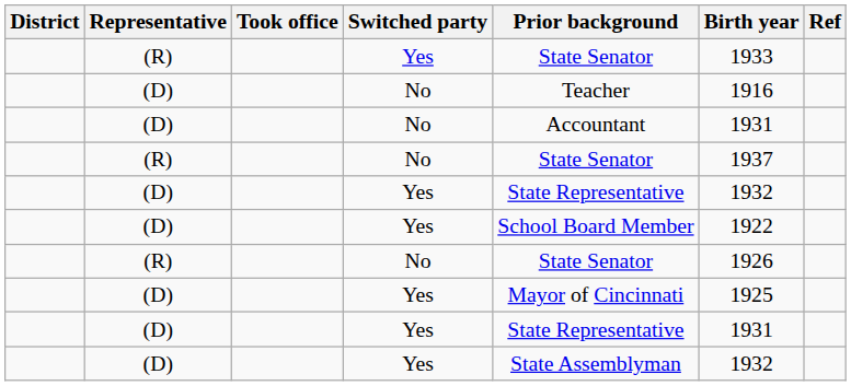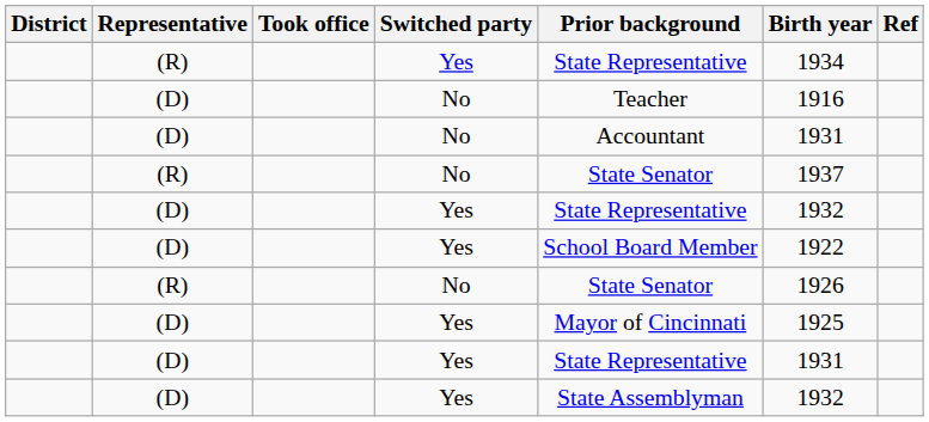 <table class="sortable wikitable" style="text-align:center">
 <tr>
 <th>District</th>
 <th>Representative</th>
 <th>Took office</th>
 <th>Switched party</th>
 <th>Prior background</th>
 <th>Birth year</th>
 <th>Ref</th>
 </tr>
 <tr>
 <td></td>
 <td> (R)</td>
 <td></td>
 <td><a href='#'>Yes</a></td>
-<td><a href='#'>State Senator</a></td>
-<td>1933</td>
+<td><a href='#'>State Representative</a></td>
+<td>1934</td>
 <td></td>
 </tr>
 <tr>
 <td></td>
 <td> (D)</td>
 <td></td>
 <td>No</td>
 <td>Teacher</td>
 <td>1916</td>
 <td></td>
 </tr>
 <tr>
 <td></td>
 <td> (D)</td>
 <td></td>
 <td>No</td>
 <td>Accountant</td>
 <td>1931</td>
 <td></td>
 </tr>
 <tr>
 <td></td>
 <td> (R)</td>
 <td></td>
 <td>No</td>
 <td><a href='#'>State Senator</a></td>
 <td>1937</td>
 <td></td>
 </tr>
 <tr>
 <td></td>
 <td> (D)</td>
 <td></td>
 <td>Yes</td>
 <td><a href='#'>State Representative</a></td>
 <td>1932</td>
 <td></td>
 </tr>
 <tr>
 <td></td>
 <td> (D)</td>
 <td></td>
 <td>Yes</td>
 <td><a href='#'>School Board Member</a></td>
 <td>1922</td>
 <td></td>
 </tr>
 <tr>
 <td></td>
 <td> (R)</td>
 <td></td>
 <td>No</td>
 <td><a href='#'>State Senator</a></td>
 <td>1926</td>
 <td></td>
 </tr>
 <tr>
 <td></td>
 <td> (D)</td>
 <td></td>
 <td>Yes</td>
 <td><a href='#'>Mayor</a> of <a href='#'>Cincinnati</a></td>
 <td>1925</td>
 <td></td>
 </tr>
 <tr>
 <td></td>
 <td> (D)</td>
 <td></td>
 <td>Yes</td>
 <td><a href='#'>State Representative</a></td>
 <td>1931</td>
 <td></td>
 </tr>
 <tr>
 <td></td>
 <td> (D)</td>
 <td></td>
 <td>Yes</td>
 <td><a href='#'>State Assemblyman</a></td>
 <td>1932</td>
 <td></td>
 </tr>
 </table>
